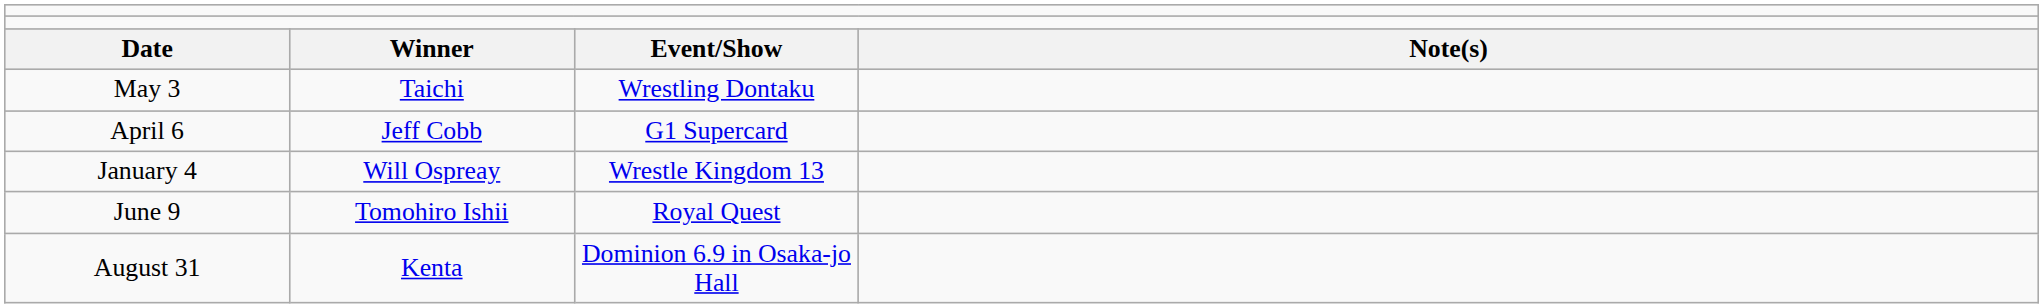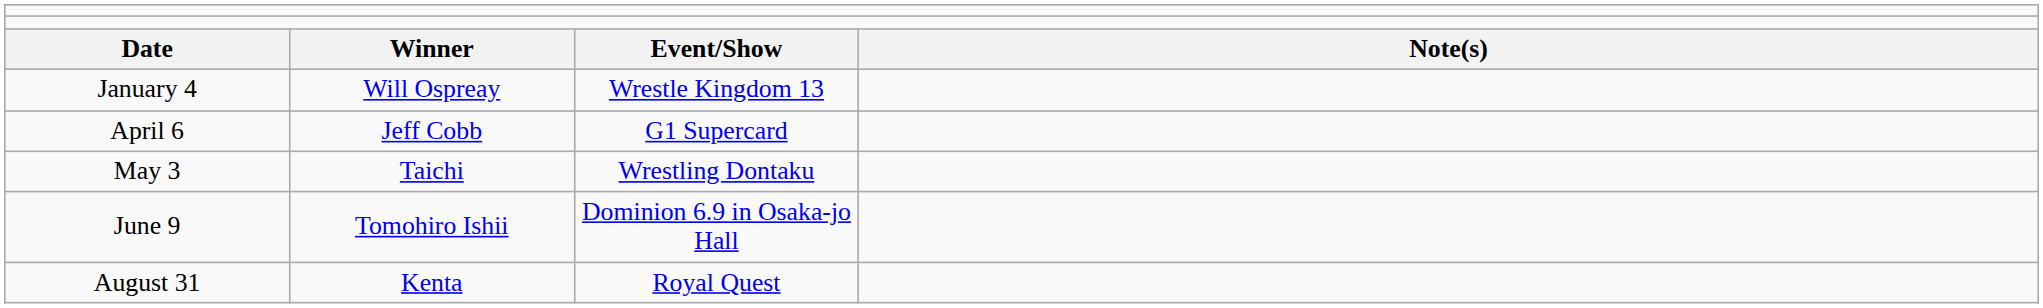 <table class="wikitable" style="text-align:center; width:100%;">
 <tr>
 <td colspan="4"></td>
 </tr>
 <tr>
 <td colspan="4"><strong></strong></td>
 </tr>
 <tr>
 <th width=14%>Date</th>
 <th width=14%>Winner</th>
 <th width=14%>Event/Show</th>
 <th width=58%>Note(s)</th>
 </tr>
 <tr>
-<td>May 3</td>
-<td><a href='#'>Taichi</a></td>
-<td><a href='#'>Wrestling Dontaku</a></td>
+<td>January 4</td>
+<td><a href='#'>Will Ospreay</a></td>
+<td><a href='#'>Wrestle Kingdom 13</a></td>
 <td></td>
 </tr>
 <tr>
 <td>April 6</td>
 <td><a href='#'>Jeff Cobb</a></td>
 <td><a href='#'>G1 Supercard</a></td>
 <td></td>
 </tr>
 <tr>
-<td>January 4</td>
-<td><a href='#'>Will Ospreay</a></td>
-<td><a href='#'>Wrestle Kingdom 13</a></td>
+<td>May 3</td>
+<td><a href='#'>Taichi</a></td>
+<td><a href='#'>Wrestling Dontaku</a></td>
 <td></td>
 </tr>
 <tr>
 <td>June 9</td>
 <td><a href='#'>Tomohiro Ishii</a></td>
-<td><a href='#'>Royal Quest</a></td>
+<td><a href='#'>Dominion 6.9 in Osaka-jo Hall</a></td>
 <td></td>
 </tr>
 <tr>
 <td>August 31</td>
 <td><a href='#'>Kenta</a></td>
-<td><a href='#'>Dominion 6.9 in Osaka-jo Hall</a></td>
+<td><a href='#'>Royal Quest</a></td>
 <td></td>
 </tr>
 </table>
